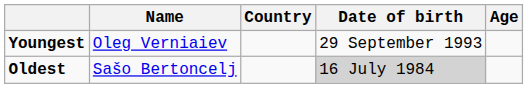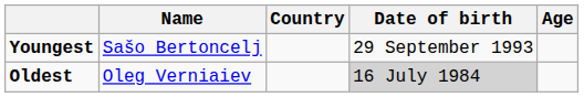 <table class="wikitable">
 <tr>
 <th></th>
 <th><strong>Name</strong></th>
 <th><strong>Country</strong></th>
 <th><strong>Date of birth</strong></th>
 <th><strong>Age</strong></th>
 </tr>
 <tr>
 <td><strong>Youngest</strong></td>
-<td><a href='#'>Oleg Verniaiev</a></td>
+<td><a href='#'>Sašo Bertoncelj</a></td>
 <td></td>
 <td>29 September 1993</td>
 <td></td>
 </tr>
 <tr>
 <td><strong>Oldest</strong></td>
-<td><a href='#'>Sašo Bertoncelj</a></td>
+<td><a href='#'>Oleg Verniaiev</a></td>
 <td></td>
 <td style="background: lightgrey;">16 July 1984</td>
 <td></td>
 </tr>
 </table>
